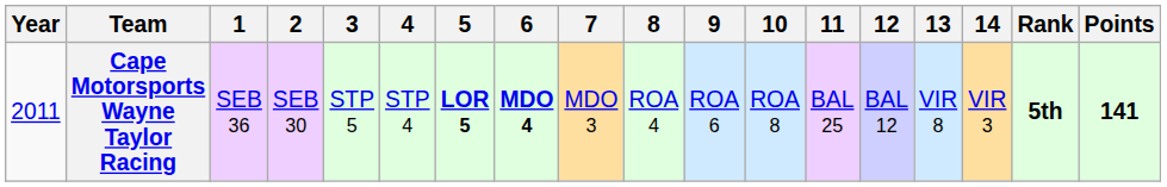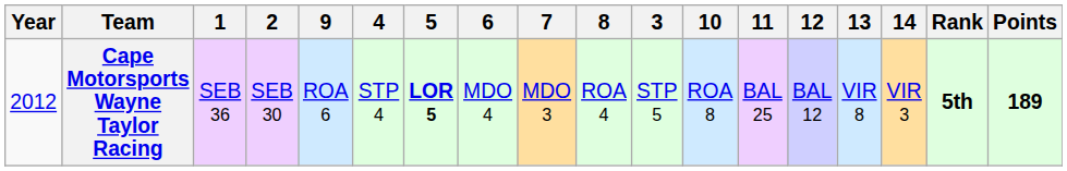 <table class="wikitable" style="text-align:center; font-size:90%">
 <tr>
 <th>Year</th>
 <th>Team</th>
 <th>1</th>
 <th>2</th>
-<th>3</th>
+<th>9</th>
 <th>4</th>
 <th>5</th>
 <th>6</th>
 <th>7</th>
 <th>8</th>
-<th>9</th>
+<th>3</th>
 <th>10</th>
 <th>11</th>
 <th>12</th>
 <th>13</th>
 <th>14</th>
 <th>Rank</th>
 <th>Points</th>
 </tr>
 <tr>
-<td><a href='#'>2011</a></td>
+<td><a href='#'>2012</a></td>
 <th><a href='#'>Cape Motorsports</a><br><a href='#'>Wayne Taylor Racing</a></th>
 <td style="background:#EFCFFF;"><a href='#'>SEB</a><br><small>36</small></td>
 <td style="background:#EFCFFF;"><a href='#'>SEB</a><br><small>30</small></td>
-<td style="background:#DFFFDF;"><a href='#'>STP</a><br><small>5</small></td>
+<td style="background:#CFEAFF;"><a href='#'>ROA</a><br><small>6</small></td>
 <td style="background:#DFFFDF;"><a href='#'>STP</a><br><small>4</small></td>
 <td style="background:#DFFFDF;"><strong><a href='#'>LOR</a><br><small>5</small></strong></td>
-<td style="background:#DFFFDF;"><strong><a href='#'>MDO</a><br><small>4</small></strong></td>
+<td style="background:#DFFFDF;"><a href='#'>MDO</a><br><small>4</small></td>
 <td style="background:#FFDF9F;"><a href='#'>MDO</a><br><small>3</small></td>
 <td style="background:#DFFFDF;"><a href='#'>ROA</a><br><small>4</small></td>
-<td style="background:#CFEAFF;"><a href='#'>ROA</a><br><small>6</small></td>
+<td style="background:#DFFFDF;"><a href='#'>STP</a><br><small>5</small></td>
 <td style="background:#CFEAFF;"><a href='#'>ROA</a><br><small>8</small></td>
 <td style="background:#EFCFFF;"><a href='#'>BAL</a><br><small>25</small></td>
 <td style="background:#CFCFFF;"><a href='#'>BAL</a><br><small>12</small></td>
 <td style="background:#CFEAFF;"><a href='#'>VIR</a><br><small>8</small></td>
 <td style="background:#FFDF9F;"><a href='#'>VIR</a><br><small>3</small></td>
 <td style="background:#DFFFDF;"><strong>5th</strong></td>
-<td style="background:#DFFFDF;"><strong>141</strong></td>
+<td style="background:#DFFFDF;"><strong>189</strong></td>
 </tr>
 </table>
